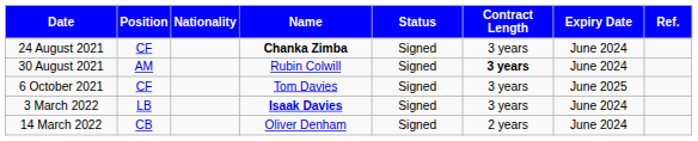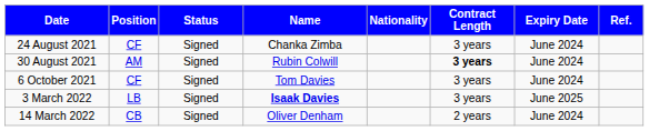 <table class="wikitable"  style="text-align:center; font-size:90%; ">
 <tr>
 <th style="background:#0000FF; color:white; width:125px;">Date</th>
 <th style="background:#0000FF; color:white; width:50px;">Position</th>
+<th style="background:#0000FF; color:white; width:100px;">Status</th>
+<th style="background:#0000FF; color:white; width:150px;">Name</th>
 <th style="background:#0000FF; color:white; width:50px;">Nationality</th>
-<th style="background:#0000FF; color:white; width:150px;">Name</th>
-<th style="background:#0000FF; color:white; width:100px;">Status</th>
 <th style="background:#0000FF; color:white; width:100px;">Contract Length</th>
 <th style="background:#0000FF; color:white; width:100px;">Expiry Date</th>
 <th style="background:#0000FF; color:white; width:50px;">Ref.</th>
 </tr>
 <tr>
 <td>24 August 2021</td>
 <td><a href='#'>CF</a></td>
+<td>Signed</td>
+<td>Chanka Zimba</td>
 <td></td>
-<td><strong>Chanka Zimba</strong></td>
-<td>Signed</td>
 <td>3 years</td>
 <td>June 2024</td>
 <td></td>
 </tr>
 <tr>
 <td>30 August 2021</td>
 <td><a href='#'>AM</a></td>
+<td>Signed</td>
+<td><a href='#'>Rubin Colwill</a></td>
 <td></td>
-<td><a href='#'>Rubin Colwill</a></td>
-<td>Signed</td>
 <td><strong>3 years</strong></td>
 <td>June 2024</td>
 <td></td>
 </tr>
 <tr>
 <td>6 October 2021</td>
 <td><a href='#'>CF</a></td>
+<td>Signed</td>
+<td><a href='#'>Tom Davies</a></td>
 <td></td>
-<td><a href='#'>Tom Davies</a></td>
+<td>3 years</td>
+<td>June 2024</td>
+<td></td>
+</tr>
+<tr>
+<td>3 March 2022</td>
+<td><a href='#'>LB</a></td>
 <td>Signed</td>
+<td><strong><a href='#'>Isaak Davies</a></strong></td>
+<td></td>
 <td>3 years</td>
 <td>June 2025</td>
 <td></td>
 </tr>
 <tr>
-<td>3 March 2022</td>
-<td><a href='#'>LB</a></td>
-<td></td>
-<td><strong><a href='#'>Isaak Davies</a></strong></td>
-<td>Signed</td>
-<td>3 years</td>
-<td>June 2024</td>
-<td></td>
-</tr>
-<tr>
 <td>14 March 2022</td>
 <td><a href='#'>CB</a></td>
+<td>Signed</td>
+<td><a href='#'>Oliver Denham</a></td>
 <td></td>
-<td><a href='#'>Oliver Denham</a></td>
-<td>Signed</td>
 <td>2 years</td>
 <td>June 2024</td>
 <td></td>
 </tr>
 </table>
